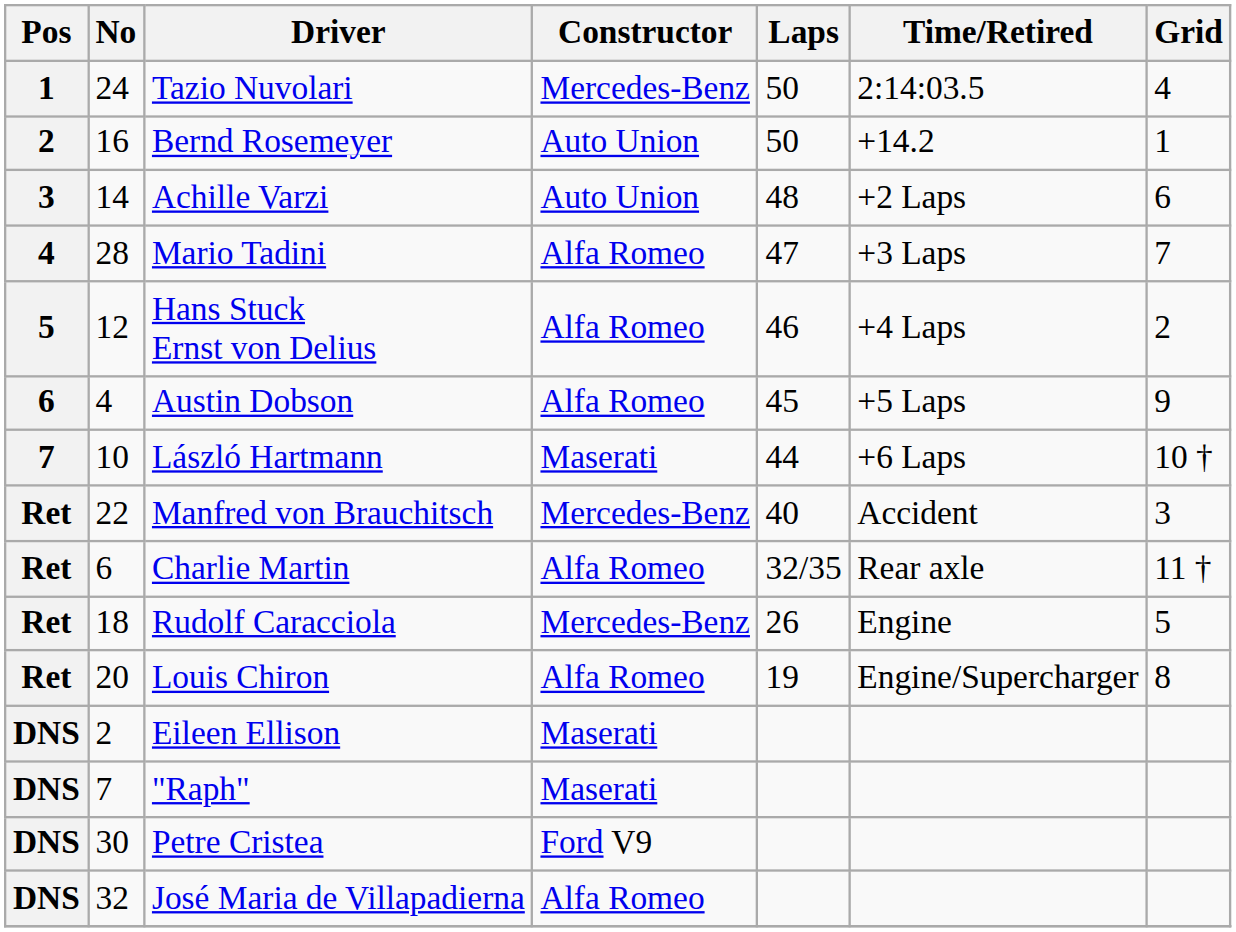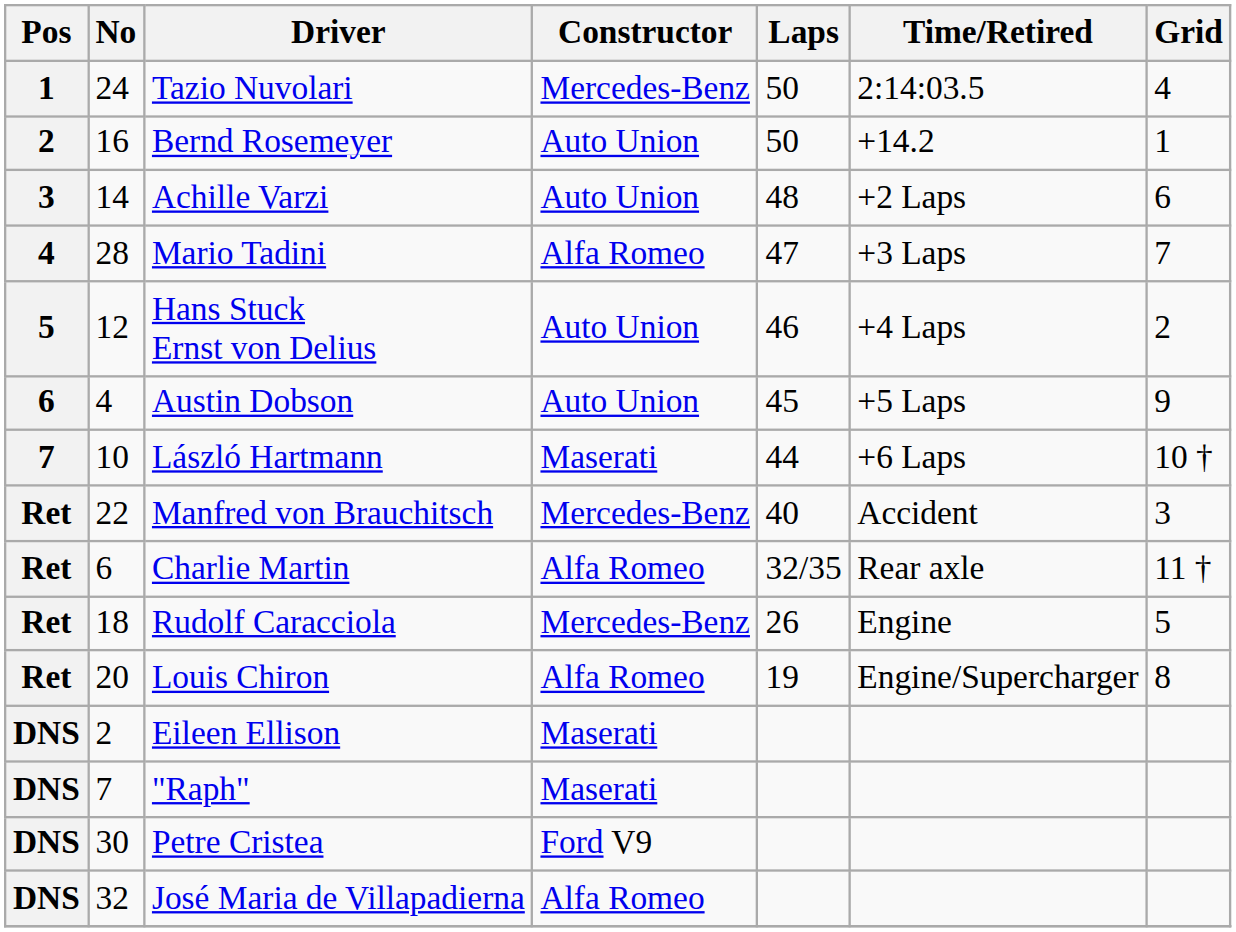 <table class="wikitable" style="font-size: 90%;">
 <tr>
 <th>Pos</th>
 <th>No</th>
 <th>Driver</th>
 <th>Constructor</th>
 <th>Laps</th>
 <th>Time/Retired</th>
 <th>Grid</th>
 </tr>
 <tr>
 <th>1</th>
 <td>24</td>
 <td> <a href='#'>Tazio Nuvolari</a></td>
 <td><a href='#'>Mercedes-Benz</a></td>
 <td>50</td>
 <td>2:14:03.5</td>
 <td>4</td>
 </tr>
 <tr>
 <th>2</th>
 <td>16</td>
 <td> <a href='#'>Bernd Rosemeyer</a></td>
 <td><a href='#'>Auto Union</a></td>
 <td>50</td>
 <td>+14.2</td>
 <td>1</td>
 </tr>
 <tr>
 <th>3</th>
 <td>14</td>
 <td> <a href='#'>Achille Varzi</a></td>
 <td><a href='#'>Auto Union</a></td>
 <td>48</td>
 <td>+2 Laps</td>
 <td>6</td>
 </tr>
 <tr>
 <th>4</th>
 <td>28</td>
 <td> <a href='#'>Mario Tadini</a></td>
 <td><a href='#'>Alfa Romeo</a></td>
 <td>47</td>
 <td>+3 Laps</td>
 <td>7</td>
 </tr>
 <tr>
 <th>5</th>
 <td>12</td>
 <td> <a href='#'>Hans Stuck</a><br> <a href='#'>Ernst von Delius</a></td>
-<td><a href='#'>Alfa Romeo</a></td>
+<td><a href='#'>Auto Union</a></td>
 <td>46</td>
 <td>+4 Laps</td>
 <td>2</td>
 </tr>
 <tr>
 <th>6</th>
 <td>4</td>
 <td> <a href='#'>Austin Dobson</a></td>
-<td><a href='#'>Alfa Romeo</a></td>
+<td><a href='#'>Auto Union</a></td>
 <td>45</td>
 <td>+5 Laps</td>
 <td>9</td>
 </tr>
 <tr>
 <th>7</th>
 <td>10</td>
 <td> <a href='#'>László Hartmann</a></td>
 <td><a href='#'>Maserati</a></td>
 <td>44</td>
 <td>+6 Laps</td>
 <td>10 †</td>
 </tr>
 <tr>
 <th>Ret</th>
 <td>22</td>
 <td> <a href='#'>Manfred von Brauchitsch</a></td>
 <td><a href='#'>Mercedes-Benz</a></td>
 <td>40</td>
 <td>Accident</td>
 <td>3</td>
 </tr>
 <tr>
 <th>Ret</th>
 <td>6</td>
 <td> <a href='#'>Charlie Martin</a></td>
 <td><a href='#'>Alfa Romeo</a></td>
 <td>32/35</td>
 <td>Rear axle</td>
 <td>11 †</td>
 </tr>
 <tr>
 <th>Ret</th>
 <td>18</td>
 <td> <a href='#'>Rudolf Caracciola</a></td>
 <td><a href='#'>Mercedes-Benz</a></td>
 <td>26</td>
 <td>Engine</td>
 <td>5</td>
 </tr>
 <tr>
 <th>Ret</th>
 <td>20</td>
 <td> <a href='#'>Louis Chiron</a></td>
 <td><a href='#'>Alfa Romeo</a></td>
 <td>19</td>
 <td>Engine/Supercharger</td>
 <td>8</td>
 </tr>
 <tr>
 <th>DNS</th>
 <td>2</td>
 <td> <a href='#'>Eileen Ellison</a></td>
 <td><a href='#'>Maserati</a></td>
 <td></td>
 <td></td>
 <td></td>
 </tr>
 <tr>
 <th>DNS</th>
 <td>7</td>
 <td> <a href='#'>"Raph"</a></td>
 <td><a href='#'>Maserati</a></td>
 <td></td>
 <td></td>
 <td></td>
 </tr>
 <tr>
 <th>DNS</th>
 <td>30</td>
 <td> <a href='#'>Petre Cristea</a></td>
 <td><a href='#'>Ford</a> V9</td>
 <td></td>
 <td></td>
 <td></td>
 </tr>
 <tr>
 <th>DNS</th>
 <td>32</td>
 <td> <a href='#'>José Maria de Villapadierna</a></td>
 <td><a href='#'>Alfa Romeo</a></td>
 <td></td>
 <td></td>
 <td></td>
 </tr>
 <tr>
 </tr>
 </table>
